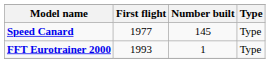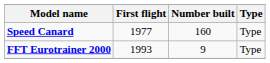 <table class="wikitable" align=center style="font-size:90%;">
 <tr>
 </tr>
 <tr style="background:#efefef;">
 <th>Model name</th>
 <th>First flight</th>
 <th>Number built</th>
 <th>Type</th>
 </tr>
 <tr>
 <td align=left><strong><a href='#'>Speed Canard</a></strong></td>
 <td align=center>1977</td>
-<td align=center>145</td>
+<td align=center>160</td>
 <td align=left>Type</td>
 </tr>
 <tr>
 <td align=left><strong><a href='#'>FFT Eurotrainer 2000</a></strong></td>
 <td align=center>1993</td>
-<td align=center>1</td>
+<td align=center>9</td>
 <td align=left>Type</td>
 </tr>
 <tr>
 </tr>
 </table>
